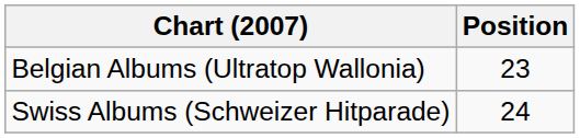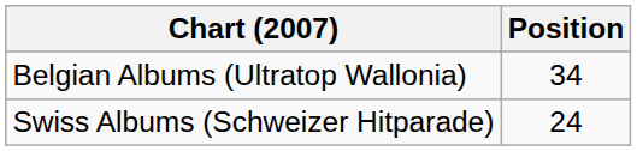 <table class="wikitable sortable">
 <tr>
 <th>Chart (2007)</th>
 <th>Position</th>
 </tr>
 <tr>
 <td>Belgian Albums (Ultratop Wallonia)</td>
-<td align="center">23</td>
+<td align="center">34</td>
 </tr>
 <tr>
 <td>Swiss Albums (Schweizer Hitparade)</td>
 <td align="center">24</td>
 </tr>
 </table>
